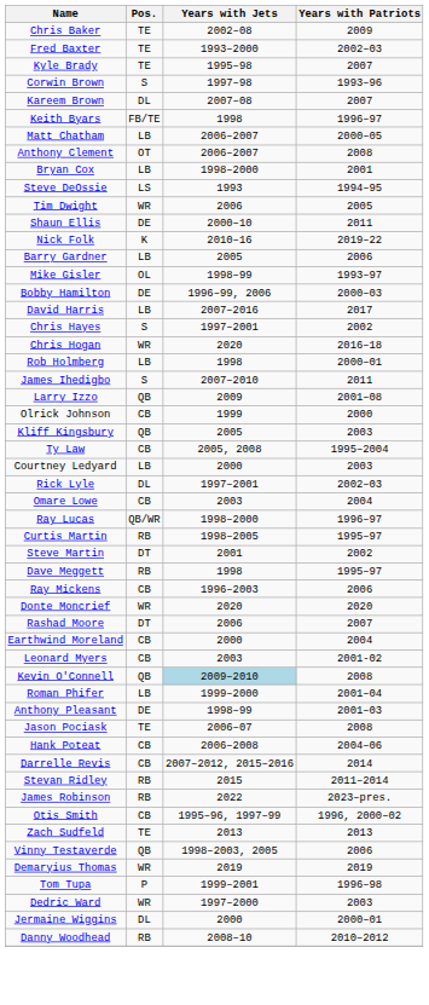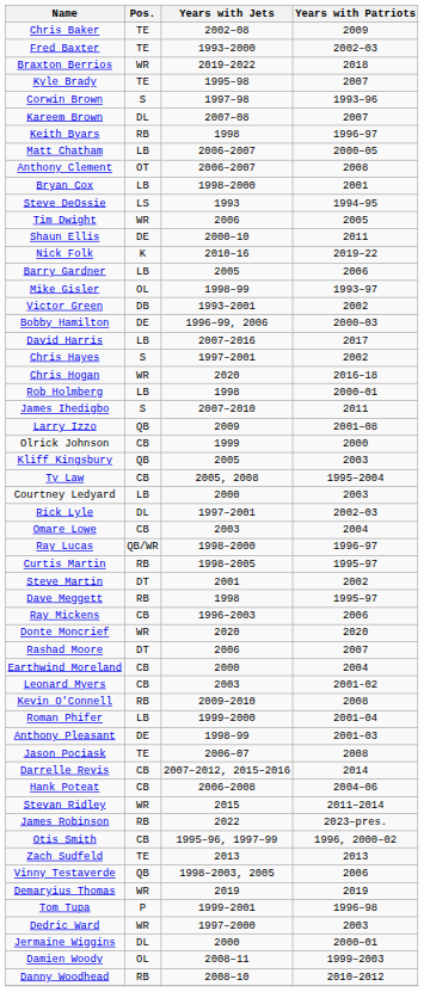 <table class="wikitable" style="text-align: center;">
 <tr>
 <th>Name</th>
 <th>Pos.</th>
 <th>Years with Jets</th>
 <th>Years with Patriots</th>
 </tr>
 <tr>
 <td><a href='#'>Chris Baker</a></td>
 <td>TE</td>
 <td>2002–08</td>
 <td>2009</td>
 </tr>
 <tr>
 <td><a href='#'>Fred Baxter</a></td>
 <td>TE</td>
 <td>1993–2000</td>
 <td>2002–03</td>
+</tr>
+<tr>
+<td><a href='#'>Braxton Berrios</a></td>
+<td>WR</td>
+<td>2019–2022</td>
+<td>2018</td>
 </tr>
 <tr>
 <td><a href='#'>Kyle Brady</a></td>
 <td>TE</td>
 <td>1995–98</td>
 <td>2007</td>
 </tr>
 <tr>
 <td><a href='#'>Corwin Brown</a></td>
 <td>S</td>
 <td>1997–98</td>
 <td>1993–96</td>
 </tr>
 <tr>
 <td><a href='#'>Kareem Brown</a></td>
 <td>DL</td>
 <td>2007–08</td>
 <td>2007</td>
 </tr>
 <tr>
 <td><a href='#'>Keith Byars</a></td>
-<td>FB/TE</td>
+<td>RB</td>
 <td>1998</td>
 <td>1996–97</td>
 </tr>
 <tr>
 <td><a href='#'>Matt Chatham</a></td>
 <td>LB</td>
 <td>2006–2007</td>
 <td>2000–05</td>
 </tr>
 <tr>
 <td><a href='#'>Anthony Clement</a></td>
 <td>OT</td>
 <td>2006–2007</td>
 <td>2008</td>
 </tr>
 <tr>
 <td><a href='#'>Bryan Cox</a></td>
 <td>LB</td>
 <td>1998–2000</td>
 <td>2001</td>
 </tr>
 <tr>
 <td><a href='#'>Steve DeOssie</a></td>
 <td>LS</td>
 <td>1993</td>
 <td>1994–95</td>
 </tr>
 <tr>
 <td><a href='#'>Tim Dwight</a></td>
 <td>WR</td>
 <td>2006</td>
 <td>2005</td>
 </tr>
 <tr>
 <td><a href='#'>Shaun Ellis</a></td>
 <td>DE</td>
 <td>2000–10</td>
 <td>2011</td>
 </tr>
 <tr>
 <td><a href='#'>Nick Folk</a></td>
 <td>K</td>
 <td>2010–16</td>
 <td>2019–22</td>
 </tr>
 <tr>
 <td><a href='#'>Barry Gardner</a></td>
 <td>LB</td>
 <td>2005</td>
 <td>2006</td>
 </tr>
 <tr>
 <td><a href='#'>Mike Gisler</a></td>
 <td>OL</td>
 <td>1998–99</td>
 <td>1993–97</td>
+</tr>
+<tr>
+<td><a href='#'>Victor Green</a></td>
+<td>DB</td>
+<td>1993–2001</td>
+<td>2002</td>
 </tr>
 <tr>
 <td><a href='#'>Bobby Hamilton</a></td>
 <td>DE</td>
 <td>1996–99, 2006</td>
 <td>2000–03</td>
 </tr>
 <tr>
 <td><a href='#'>David Harris</a></td>
 <td>LB</td>
 <td>2007–2016</td>
 <td>2017</td>
 </tr>
 <tr>
 <td><a href='#'>Chris Hayes</a></td>
 <td>S</td>
 <td>1997–2001</td>
 <td>2002</td>
 </tr>
 <tr>
 <td><a href='#'>Chris Hogan</a></td>
 <td>WR</td>
 <td>2020</td>
 <td>2016–18</td>
 </tr>
 <tr>
 <td><a href='#'>Rob Holmberg</a></td>
 <td>LB</td>
 <td>1998</td>
 <td>2000–01</td>
 </tr>
 <tr>
 <td><a href='#'>James Ihedigbo</a></td>
 <td>S</td>
 <td>2007–2010</td>
 <td>2011</td>
 </tr>
 <tr>
 <td><a href='#'>Larry Izzo</a></td>
 <td>QB</td>
 <td>2009</td>
 <td>2001–08</td>
 </tr>
 <tr>
 <td>Olrick Johnson</td>
 <td>CB</td>
 <td>1999</td>
 <td>2000</td>
 </tr>
 <tr>
 <td><a href='#'>Kliff Kingsbury</a></td>
 <td>QB</td>
 <td>2005</td>
 <td>2003</td>
 </tr>
 <tr>
 <td><a href='#'>Ty Law</a></td>
 <td>CB</td>
 <td>2005, 2008</td>
 <td>1995–2004</td>
 </tr>
 <tr>
 <td>Courtney Ledyard</td>
 <td>LB</td>
 <td>2000</td>
 <td>2003</td>
 </tr>
 <tr>
 <td><a href='#'>Rick Lyle</a></td>
 <td>DL</td>
 <td>1997–2001</td>
 <td>2002–03</td>
 </tr>
 <tr>
 <td><a href='#'>Omare Lowe</a></td>
 <td>CB</td>
 <td>2003</td>
 <td>2004</td>
 </tr>
 <tr>
 <td><a href='#'>Ray Lucas</a></td>
 <td>QB/WR</td>
 <td>1998–2000</td>
 <td>1996–97</td>
 </tr>
 <tr>
 <td><a href='#'>Curtis Martin</a></td>
 <td>RB</td>
 <td>1998–2005</td>
 <td>1995–97</td>
 </tr>
 <tr>
 <td><a href='#'>Steve Martin</a></td>
 <td>DT</td>
 <td>2001</td>
 <td>2002</td>
 </tr>
 <tr>
 <td><a href='#'>Dave Meggett</a></td>
 <td>RB</td>
 <td>1998</td>
 <td>1995–97</td>
 </tr>
 <tr>
 <td><a href='#'>Ray Mickens</a></td>
 <td>CB</td>
 <td>1996–2003</td>
 <td>2006</td>
 </tr>
 <tr>
 <td><a href='#'>Donte Moncrief</a></td>
 <td>WR</td>
 <td>2020</td>
 <td>2020</td>
 </tr>
 <tr>
 <td><a href='#'>Rashad Moore</a></td>
 <td>DT</td>
 <td>2006</td>
 <td>2007</td>
 </tr>
 <tr>
 <td><a href='#'>Earthwind Moreland</a></td>
 <td>CB</td>
 <td>2000</td>
 <td>2004</td>
 </tr>
 <tr>
 <td><a href='#'>Leonard Myers</a></td>
 <td>CB</td>
 <td>2003</td>
 <td>2001-02</td>
 </tr>
 <tr>
 <td><a href='#'>Kevin O'Connell</a></td>
-<td>QB</td>
-<td style="background: lightblue;">2009–2010</td>
+<td>RB</td>
+<td>2009–2010</td>
 <td>2008</td>
 </tr>
 <tr>
 <td><a href='#'>Roman Phifer</a></td>
 <td>LB</td>
 <td>1999–2000</td>
 <td>2001–04</td>
 </tr>
 <tr>
 <td><a href='#'>Anthony Pleasant</a></td>
 <td>DE</td>
 <td>1998–99</td>
 <td>2001–03</td>
 </tr>
 <tr>
 <td><a href='#'>Jason Pociask</a></td>
 <td>TE</td>
 <td>2006–07</td>
 <td>2008</td>
 </tr>
 <tr>
+<td><a href='#'>Darrelle Revis</a></td>
+<td>CB</td>
+<td>2007–2012, 2015–2016</td>
+<td>2014</td>
+</tr>
+<tr>
 <td><a href='#'>Hank Poteat</a></td>
 <td>CB</td>
 <td>2006–2008</td>
 <td>2004–06</td>
 </tr>
 <tr>
-<td><a href='#'>Darrelle Revis</a></td>
-<td>CB</td>
-<td>2007–2012, 2015–2016</td>
-<td>2014</td>
-</tr>
-<tr>
 <td><a href='#'>Stevan Ridley</a></td>
-<td>RB</td>
+<td>WR</td>
 <td>2015</td>
 <td>2011–2014</td>
 </tr>
 <tr>
 <td><a href='#'>James Robinson</a></td>
 <td>RB</td>
 <td>2022</td>
 <td>2023–pres.</td>
 </tr>
 <tr>
 <td><a href='#'>Otis Smith</a></td>
 <td>CB</td>
 <td>1995–96, 1997–99</td>
 <td>1996, 2000–02</td>
 </tr>
 <tr>
 <td><a href='#'>Zach Sudfeld</a></td>
 <td>TE</td>
 <td>2013</td>
 <td>2013</td>
 </tr>
 <tr>
 <td><a href='#'>Vinny Testaverde</a></td>
 <td>QB</td>
 <td>1998–2003, 2005</td>
 <td>2006</td>
 </tr>
 <tr>
 <td><a href='#'>Demaryius Thomas</a></td>
 <td>WR</td>
 <td>2019</td>
 <td>2019</td>
 </tr>
 <tr>
 <td><a href='#'>Tom Tupa</a></td>
 <td>P</td>
 <td>1999–2001</td>
 <td>1996–98</td>
 </tr>
 <tr>
 <td><a href='#'>Dedric Ward</a></td>
 <td>WR</td>
 <td>1997–2000</td>
 <td>2003</td>
 </tr>
 <tr>
 <td><a href='#'>Jermaine Wiggins</a></td>
 <td>DL</td>
 <td>2000</td>
 <td>2000–01</td>
 </tr>
 <tr>
+<td><a href='#'>Damien Woody</a></td>
+<td>OL</td>
+<td>2008–11</td>
+<td>1999–2003</td>
+</tr>
+<tr>
 <td><a href='#'>Danny Woodhead</a></td>
 <td>RB</td>
 <td>2008–10</td>
 <td>2010–2012</td>
 </tr>
 <tr>
 </tr>
 </table>
